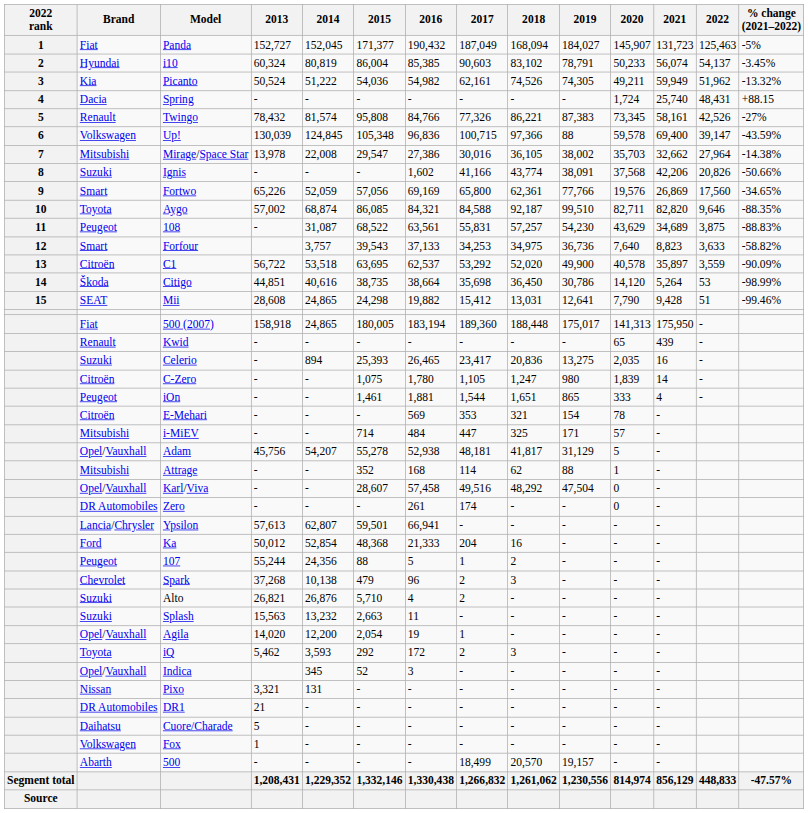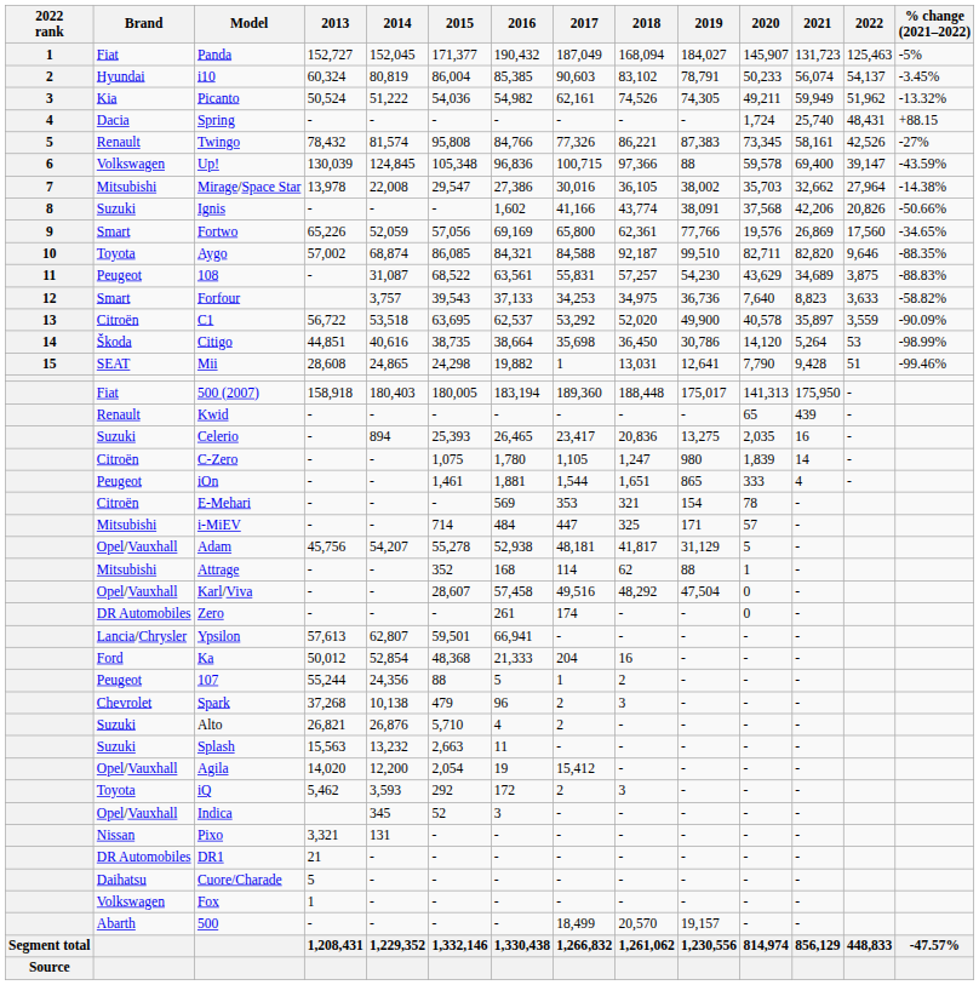 <table class="wikitable sortable">
 <tr>
 <th>2022<br>rank</th>
 <th>Brand</th>
 <th>Model</th>
 <th>2013</th>
 <th>2014</th>
 <th>2015</th>
 <th>2016</th>
 <th>2017</th>
 <th>2018</th>
 <th>2019</th>
 <th>2020</th>
 <th>2021</th>
 <th>2022</th>
 <th>% change<br>(2021–2022)</th>
 </tr>
 <tr>
 <th>1</th>
 <td><a href='#'>Fiat</a></td>
 <td><a href='#'>Panda</a></td>
 <td>152,727</td>
 <td>152,045</td>
 <td>171,377</td>
 <td>190,432</td>
 <td>187,049</td>
 <td>168,094</td>
 <td>184,027</td>
 <td>145,907</td>
 <td>131,723</td>
 <td>125,463</td>
 <td> -5%</td>
 </tr>
 <tr>
 <th>2</th>
 <td><a href='#'>Hyundai</a></td>
 <td><a href='#'>i10</a></td>
 <td>60,324</td>
 <td>80,819</td>
 <td>86,004</td>
 <td>85,385</td>
 <td>90,603</td>
 <td>83,102</td>
 <td>78,791</td>
 <td>50,233</td>
 <td>56,074</td>
 <td>54,137</td>
 <td> -3.45%</td>
 </tr>
 <tr>
 <th>3</th>
 <td><a href='#'>Kia</a></td>
 <td><a href='#'>Picanto</a></td>
 <td>50,524</td>
 <td>51,222</td>
 <td>54,036</td>
 <td>54,982</td>
 <td>62,161</td>
 <td>74,526</td>
 <td>74,305</td>
 <td>49,211</td>
 <td>59,949</td>
 <td>51,962</td>
 <td> -13.32%</td>
 </tr>
 <tr>
 <th>4</th>
 <td><a href='#'>Dacia</a></td>
 <td><a href='#'>Spring</a></td>
 <td>-</td>
 <td>-</td>
 <td>-</td>
 <td>-</td>
 <td>-</td>
 <td>-</td>
 <td>-</td>
 <td>1,724</td>
 <td>25,740</td>
 <td>48,431</td>
 <td> +88.15</td>
 </tr>
 <tr>
 <th>5</th>
 <td><a href='#'>Renault</a></td>
 <td><a href='#'>Twingo</a></td>
 <td>78,432</td>
 <td>81,574</td>
 <td>95,808</td>
 <td>84,766</td>
 <td>77,326</td>
 <td>86,221</td>
 <td>87,383</td>
 <td>73,345</td>
 <td>58,161</td>
 <td>42,526</td>
 <td> -27%</td>
 </tr>
 <tr>
 <th>6</th>
 <td><a href='#'>Volkswagen</a></td>
 <td><a href='#'>Up!</a></td>
 <td>130,039</td>
 <td>124,845</td>
 <td>105,348</td>
 <td>96,836</td>
 <td>100,715</td>
 <td>97,366</td>
 <td>88</td>
 <td>59,578</td>
 <td>69,400</td>
 <td>39,147</td>
 <td> -43.59%</td>
 </tr>
 <tr>
 <th>7</th>
 <td><a href='#'>Mitsubishi</a></td>
 <td><a href='#'>Mirage</a>/<a href='#'>Space Star</a></td>
 <td>13,978</td>
 <td>22,008</td>
 <td>29,547</td>
 <td>27,386</td>
 <td>30,016</td>
 <td>36,105</td>
 <td>38,002</td>
 <td>35,703</td>
 <td>32,662</td>
 <td>27,964</td>
 <td> -14.38%</td>
 </tr>
 <tr>
 <th>8</th>
 <td><a href='#'>Suzuki</a></td>
 <td><a href='#'>Ignis</a></td>
 <td>-</td>
 <td>-</td>
 <td>-</td>
 <td>1,602</td>
 <td>41,166</td>
 <td>43,774</td>
 <td>38,091</td>
 <td>37,568</td>
 <td>42,206</td>
 <td>20,826</td>
 <td> -50.66%</td>
 </tr>
 <tr>
 <th>9</th>
 <td><a href='#'>Smart</a></td>
 <td><a href='#'>Fortwo</a></td>
 <td>65,226</td>
 <td>52,059</td>
 <td>57,056</td>
 <td>69,169</td>
 <td>65,800</td>
 <td>62,361</td>
 <td>77,766</td>
 <td>19,576</td>
 <td>26,869</td>
 <td>17,560</td>
 <td> -34.65%</td>
 </tr>
 <tr>
 <th>10</th>
 <td><a href='#'>Toyota</a></td>
 <td><a href='#'>Aygo</a></td>
 <td>57,002</td>
 <td>68,874</td>
 <td>86,085</td>
 <td>84,321</td>
 <td>84,588</td>
 <td>92,187</td>
 <td>99,510</td>
 <td>82,711</td>
 <td>82,820</td>
 <td>9,646</td>
 <td> -88.35%</td>
 </tr>
 <tr>
 <th>11</th>
 <td><a href='#'>Peugeot</a></td>
 <td><a href='#'>108</a></td>
 <td>-</td>
 <td>31,087</td>
 <td>68,522</td>
 <td>63,561</td>
 <td>55,831</td>
 <td>57,257</td>
 <td>54,230</td>
 <td>43,629</td>
 <td>34,689</td>
 <td>3,875</td>
 <td> -88.83%</td>
 </tr>
 <tr>
 <th>12</th>
 <td><a href='#'>Smart</a></td>
 <td><a href='#'>Forfour</a></td>
 <td></td>
 <td>3,757</td>
 <td>39,543</td>
 <td>37,133</td>
 <td>34,253</td>
 <td>34,975</td>
 <td>36,736</td>
 <td>7,640</td>
 <td>8,823</td>
 <td>3,633</td>
 <td> -58.82%</td>
 </tr>
 <tr>
 <th>13</th>
 <td><a href='#'>Citroën</a></td>
 <td><a href='#'>C1</a></td>
 <td>56,722</td>
 <td>53,518</td>
 <td>63,695</td>
 <td>62,537</td>
 <td>53,292</td>
 <td>52,020</td>
 <td>49,900</td>
 <td>40,578</td>
 <td>35,897</td>
 <td>3,559</td>
 <td> -90.09%</td>
 </tr>
 <tr>
 <th>14</th>
 <td><a href='#'>Škoda</a></td>
 <td><a href='#'>Citigo</a></td>
 <td>44,851</td>
 <td>40,616</td>
 <td>38,735</td>
 <td>38,664</td>
 <td>35,698</td>
 <td>36,450</td>
 <td>30,786</td>
 <td>14,120</td>
 <td>5,264</td>
 <td>53</td>
 <td> -98.99%</td>
 </tr>
 <tr>
 <th>15</th>
 <td><a href='#'>SEAT</a></td>
 <td><a href='#'>Mii</a></td>
 <td>28,608</td>
 <td>24,865</td>
 <td>24,298</td>
 <td>19,882</td>
-<td>15,412</td>
+<td>1</td>
 <td>13,031</td>
 <td>12,641</td>
 <td>7,790</td>
 <td>9,428</td>
 <td>51</td>
 <td> -99.46%</td>
 </tr>
 <tr>
 <th></th>
 <td></td>
 <td></td>
 <td></td>
 <td></td>
 <td></td>
 <td></td>
 <td></td>
 <td></td>
 <td></td>
 <td></td>
 <td></td>
 <td></td>
 <td></td>
 </tr>
 <tr>
 <th></th>
 <td><a href='#'>Fiat</a></td>
 <td><a href='#'>500 (2007)</a></td>
 <td>158,918</td>
-<td>24,865</td>
+<td>180,403</td>
 <td>180,005</td>
 <td>183,194</td>
 <td>189,360</td>
 <td>188,448</td>
 <td>175,017</td>
 <td>141,313</td>
 <td>175,950</td>
 <td>-</td>
 <td></td>
 </tr>
 <tr>
 <th></th>
 <td><a href='#'>Renault</a></td>
 <td><a href='#'>Kwid</a></td>
 <td>-</td>
 <td>-</td>
 <td>-</td>
 <td>-</td>
 <td>-</td>
 <td>-</td>
 <td>-</td>
 <td>65</td>
 <td>439</td>
 <td>-</td>
 <td></td>
 </tr>
 <tr>
 <th></th>
 <td><a href='#'>Suzuki</a></td>
 <td><a href='#'>Celerio</a></td>
 <td>-</td>
 <td>894</td>
 <td>25,393</td>
 <td>26,465</td>
 <td>23,417</td>
 <td>20,836</td>
 <td>13,275</td>
 <td>2,035</td>
 <td>16</td>
 <td>-</td>
 <td></td>
 </tr>
 <tr>
 <th></th>
 <td><a href='#'>Citroën</a></td>
 <td><a href='#'>C-Zero</a></td>
 <td>-</td>
 <td>-</td>
 <td>1,075</td>
 <td>1,780</td>
 <td>1,105</td>
 <td>1,247</td>
 <td>980</td>
 <td>1,839</td>
 <td>14</td>
 <td>-</td>
 <td></td>
 </tr>
 <tr>
 <th></th>
 <td><a href='#'>Peugeot</a></td>
 <td><a href='#'>iOn</a></td>
 <td>-</td>
 <td>-</td>
 <td>1,461</td>
 <td>1,881</td>
 <td>1,544</td>
 <td>1,651</td>
 <td>865</td>
 <td>333</td>
 <td>4</td>
 <td>-</td>
 <td></td>
 </tr>
 <tr>
 <th></th>
 <td><a href='#'>Citroën</a></td>
 <td><a href='#'>E-Mehari</a></td>
 <td>-</td>
 <td>-</td>
 <td>-</td>
 <td>569</td>
 <td>353</td>
 <td>321</td>
 <td>154</td>
 <td>78</td>
 <td>-</td>
 <td></td>
 <td></td>
 </tr>
 <tr>
 <th></th>
 <td><a href='#'>Mitsubishi</a></td>
 <td><a href='#'>i-MiEV</a></td>
 <td>-</td>
 <td>-</td>
 <td>714</td>
 <td>484</td>
 <td>447</td>
 <td>325</td>
 <td>171</td>
 <td>57</td>
 <td>-</td>
 <td></td>
 <td></td>
 </tr>
 <tr>
 <th></th>
 <td><a href='#'>Opel</a>/<a href='#'>Vauxhall</a></td>
 <td><a href='#'>Adam</a></td>
 <td>45,756</td>
 <td>54,207</td>
 <td>55,278</td>
 <td>52,938</td>
 <td>48,181</td>
 <td>41,817</td>
 <td>31,129</td>
 <td>5</td>
 <td>-</td>
 <td></td>
 <td></td>
 </tr>
 <tr>
 <th></th>
 <td><a href='#'>Mitsubishi</a></td>
 <td><a href='#'>Attrage</a></td>
 <td>-</td>
 <td>-</td>
 <td>352</td>
 <td>168</td>
 <td>114</td>
 <td>62</td>
 <td>88</td>
 <td>1</td>
 <td>-</td>
 <td></td>
 <td></td>
 </tr>
 <tr>
 <th></th>
 <td><a href='#'>Opel</a>/<a href='#'>Vauxhall</a></td>
 <td><a href='#'>Karl</a>/<a href='#'>Viva</a></td>
 <td>-</td>
 <td>-</td>
 <td>28,607</td>
 <td>57,458</td>
 <td>49,516</td>
 <td>48,292</td>
 <td>47,504</td>
 <td>0</td>
 <td>-</td>
 <td></td>
 <td></td>
 </tr>
 <tr>
 <th></th>
 <td><a href='#'>DR Automobiles</a></td>
 <td><a href='#'>Zero</a></td>
 <td>-</td>
 <td>-</td>
 <td>-</td>
 <td>261</td>
 <td>174</td>
 <td>-</td>
 <td>-</td>
 <td>0</td>
 <td>-</td>
 <td></td>
 <td></td>
 </tr>
 <tr>
 <th></th>
 <td><a href='#'>Lancia</a>/<a href='#'>Chrysler</a></td>
 <td><a href='#'>Ypsilon</a></td>
 <td>57,613</td>
 <td>62,807</td>
 <td>59,501</td>
 <td>66,941</td>
 <td>-</td>
 <td>-</td>
 <td>-</td>
 <td>-</td>
 <td>-</td>
 <td></td>
 <td></td>
 </tr>
 <tr>
 <th></th>
 <td><a href='#'>Ford</a></td>
 <td><a href='#'>Ka</a></td>
 <td>50,012</td>
 <td>52,854</td>
 <td>48,368</td>
 <td>21,333</td>
 <td>204</td>
 <td>16</td>
 <td>-</td>
 <td>-</td>
 <td>-</td>
 <td></td>
 <td></td>
 </tr>
 <tr>
 <th></th>
 <td><a href='#'>Peugeot</a></td>
 <td><a href='#'>107</a></td>
 <td>55,244</td>
 <td>24,356</td>
 <td>88</td>
 <td>5</td>
 <td>1</td>
 <td>2</td>
 <td>-</td>
 <td>-</td>
 <td>-</td>
 <td></td>
 <td></td>
 </tr>
 <tr>
 <th></th>
 <td><a href='#'>Chevrolet</a></td>
 <td><a href='#'>Spark</a></td>
 <td>37,268</td>
 <td>10,138</td>
 <td>479</td>
 <td>96</td>
 <td>2</td>
 <td>3</td>
 <td>-</td>
 <td>-</td>
 <td>-</td>
 <td></td>
 <td></td>
 </tr>
 <tr>
 <th></th>
 <td><a href='#'>Suzuki</a></td>
 <td>Alto</td>
 <td>26,821</td>
 <td>26,876</td>
 <td>5,710</td>
 <td>4</td>
 <td>2</td>
 <td>-</td>
 <td>-</td>
 <td>-</td>
 <td>-</td>
 <td></td>
 <td></td>
 </tr>
 <tr>
 <th></th>
 <td><a href='#'>Suzuki</a></td>
 <td><a href='#'>Splash</a></td>
 <td>15,563</td>
 <td>13,232</td>
 <td>2,663</td>
 <td>11</td>
 <td>-</td>
 <td>-</td>
 <td>-</td>
 <td>-</td>
 <td>-</td>
 <td></td>
 <td></td>
 </tr>
 <tr>
 <th></th>
 <td><a href='#'>Opel</a>/<a href='#'>Vauxhall</a></td>
 <td><a href='#'>Agila</a></td>
 <td>14,020</td>
 <td>12,200</td>
 <td>2,054</td>
 <td>19</td>
-<td>1</td>
+<td>15,412</td>
 <td>-</td>
 <td>-</td>
 <td>-</td>
 <td>-</td>
 <td></td>
 <td></td>
 </tr>
 <tr>
 <th></th>
 <td><a href='#'>Toyota</a></td>
 <td><a href='#'>iQ</a></td>
 <td>5,462</td>
 <td>3,593</td>
 <td>292</td>
 <td>172</td>
 <td>2</td>
 <td>3</td>
 <td>-</td>
 <td>-</td>
 <td>-</td>
 <td></td>
 <td></td>
 </tr>
 <tr>
 <th></th>
 <td><a href='#'>Opel</a>/<a href='#'>Vauxhall</a></td>
 <td><a href='#'>Indica</a></td>
 <td></td>
 <td>345</td>
 <td>52</td>
 <td>3</td>
 <td>-</td>
 <td>-</td>
 <td>-</td>
 <td>-</td>
 <td>-</td>
 <td></td>
 <td></td>
 </tr>
 <tr>
 <th></th>
 <td><a href='#'>Nissan</a></td>
 <td><a href='#'>Pixo</a></td>
 <td>3,321</td>
 <td>131</td>
 <td>-</td>
 <td>-</td>
 <td>-</td>
 <td>-</td>
 <td>-</td>
 <td>-</td>
 <td>-</td>
 <td></td>
 <td></td>
 </tr>
 <tr>
 <th></th>
 <td><a href='#'>DR Automobiles</a></td>
 <td><a href='#'>DR1</a></td>
 <td>21</td>
 <td>-</td>
 <td>-</td>
 <td>-</td>
 <td>-</td>
 <td>-</td>
 <td>-</td>
 <td>-</td>
 <td>-</td>
 <td></td>
 <td></td>
 </tr>
 <tr>
 <th></th>
 <td><a href='#'>Daihatsu</a></td>
 <td><a href='#'>Cuore/Charade</a></td>
 <td>5</td>
 <td>-</td>
 <td>-</td>
 <td>-</td>
 <td>-</td>
 <td>-</td>
 <td>-</td>
 <td>-</td>
 <td>-</td>
 <td></td>
 <td></td>
 </tr>
 <tr>
 <th></th>
 <td><a href='#'>Volkswagen</a></td>
 <td><a href='#'>Fox</a></td>
 <td>1</td>
 <td>-</td>
 <td>-</td>
 <td>-</td>
 <td>-</td>
 <td>-</td>
 <td>-</td>
 <td>-</td>
 <td>-</td>
 <td></td>
 <td></td>
 </tr>
 <tr>
 <th></th>
 <td><a href='#'>Abarth</a></td>
 <td><a href='#'>500</a></td>
 <td>-</td>
 <td>-</td>
 <td>-</td>
 <td>-</td>
 <td>18,499</td>
 <td>20,570</td>
 <td>19,157</td>
 <td>-</td>
 <td>-</td>
 <td></td>
 <td></td>
 </tr>
 <tr>
 <th>Segment total</th>
 <th></th>
 <th></th>
 <th>1,208,431</th>
 <th>1,229,352</th>
 <th>1,332,146</th>
 <th>1,330,438</th>
 <th>1,266,832</th>
 <th>1,261,062</th>
 <th>1,230,556</th>
 <th>814,974</th>
 <th>856,129</th>
 <th>448,833</th>
 <th> -<strong>47.57</strong>%</th>
 </tr>
 <tr>
 <th>Source</th>
 <th></th>
 <th></th>
 <th></th>
 <th></th>
 <th></th>
 <th></th>
 <th></th>
 <th></th>
 <th></th>
 <th></th>
 <th></th>
 <th></th>
 <th></th>
 </tr>
 </table>
